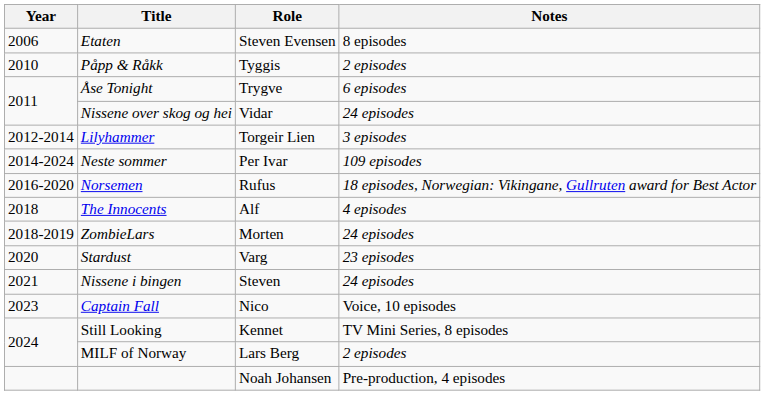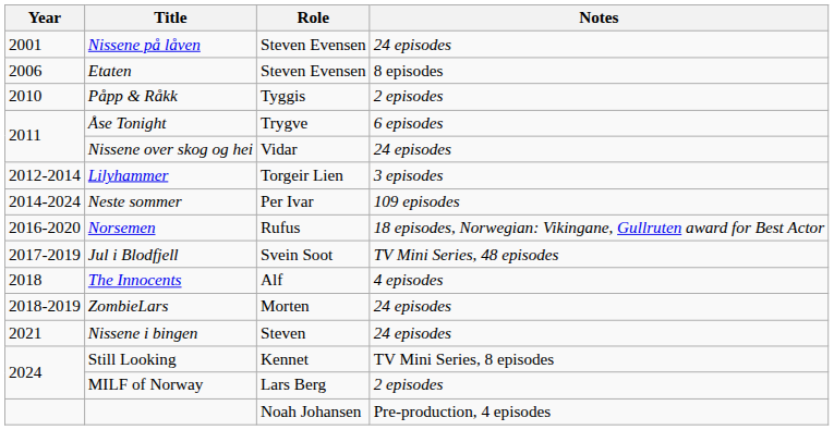 <table class="wikitable">
 <tr>
 <th>Year</th>
 <th>Title</th>
 <th>Role</th>
 <th>Notes</th>
+</tr>
+<tr>
+<td>2001</td>
+<td><em><a href='#'>Nissene på låven</a></em></td>
+<td>Steven Evensen</td>
+<td><em>24 episodes</em></td>
 </tr>
 <tr>
 <td>2006</td>
 <td><em>Etaten</em></td>
 <td>Steven Evensen</td>
 <td></em>8 episodes<em></td>
 </tr>
 <tr>
 <td>2010</td>
 <td><em>Påpp & Råkk</em></td>
 <td>Tyggis</td>
 <td><em>2 episodes</em></td>
 </tr>
 <tr>
 <td rowspan=2>2011</td>
 <td><em>Åse Tonight</em></td>
 <td>Trygve</td>
 <td><em>6 episodes</em></td>
 </tr>
 <tr>
 <td><em>Nissene over skog og hei</em></td>
 <td>Vidar</td>
 <td><em>24 episodes</em></td>
 </tr>
 <tr>
 <td>2012-2014</td>
 <td><em><a href='#'>Lilyhammer</a></em></td>
 <td>Torgeir Lien</td>
 <td><em>3 episodes</em></td>
 </tr>
 <tr>
 <td>2014-2024</td>
 <td><em>Neste sommer</em></td>
 <td>Per Ivar</td>
 <td><em>109 episodes</em></td>
 </tr>
 <tr>
 <td>2016-2020</td>
 <td><em><a href='#'>Norsemen</a></em></td>
 <td>Rufus</td>
 <td><em>18 episodes, Norwegian: Vikingane, <a href='#'>Gullruten</a> award for Best Actor</em></td>
 </tr>
 <tr>
+<td>2017-2019</td>
+<td><em>Jul i Blodfjell</em></td>
+<td>Svein Soot</td>
+<td><em>TV Mini Series, 48 episodes</em></td>
+</tr>
+<tr>
 <td>2018</td>
 <td><em><a href='#'>The Innocents</a></em></td>
 <td>Alf</td>
 <td><em>4 episodes</em></td>
 </tr>
 <tr>
 <td>2018-2019</td>
 <td><em>ZombieLars</em></td>
 <td>Morten</td>
 <td><em>24 episodes</em></td>
 </tr>
 <tr>
-<td>2020</td>
-<td><em>Stardust</em></td>
-<td>Varg</td>
-<td><em>23 episodes</em></td>
-</tr>
-<tr>
 <td>2021</td>
 <td><em>Nissene i bingen</em></td>
 <td>Steven</td>
 <td><em>24 episodes</em></td>
-</tr>
-<tr>
-<td>2023</td>
-<td><em><a href='#'>Captain Fall</a></td>
-<td>Nico</td>
-<td></em>Voice, 10 episodes<em></td>
 </tr>
 <tr>
 <td rowspan=2>2024</td>
 <td></em>Still Looking<em></td>
 <td>Kennet</td>
 <td></em>TV Mini Series, 8 episodes<em></td>
 </tr>
 <tr>
 <td></em>MILF of Norway<em></td>
 <td>Lars Berg</td>
 <td><em>2 episodes</em></td>
 </tr>
 <tr>
 <td></td>
 <td></td>
 <td>Noah Johansen</td>
 <td></em>Pre-production, 4 episodes<em></td>
 </tr>
 </table>
